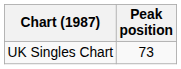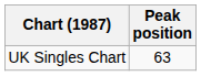 <table class="wikitable sortable">
 <tr>
 <th>Chart (1987)</th>
 <th>Peak<br>position</th>
 </tr>
 <tr>
 <td>UK Singles Chart</td>
-<td style="text-align:center;">73</td>
+<td style="text-align:center;">63</td>
 </tr>
 </table>
